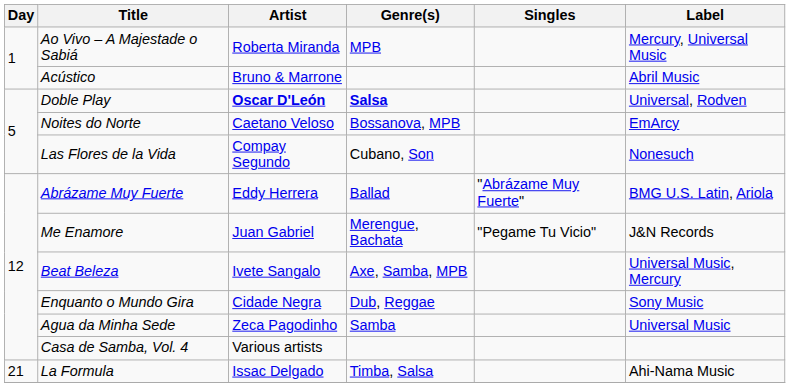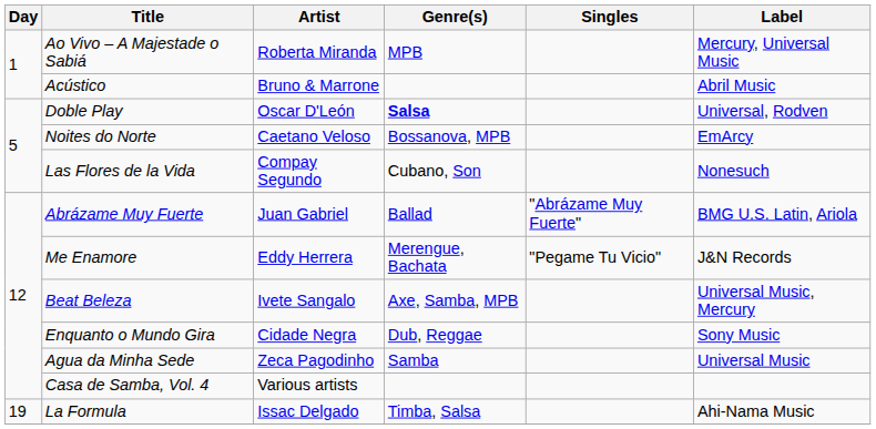 <table class="wikitable sortable" style="text-align: left;">
 <tr>
 <th>Day</th>
 <th>Title</th>
 <th>Artist</th>
 <th>Genre(s)</th>
 <th>Singles</th>
 <th>Label</th>
 </tr>
 <tr>
 <td rowspan="2">1</td>
 <td><em>Ao Vivo – A Majestade o Sabiá</em></td>
 <td><a href='#'>Roberta Miranda</a></td>
 <td><a href='#'>MPB</a></td>
 <td></td>
 <td><a href='#'>Mercury</a>, <a href='#'>Universal Music</a></td>
 </tr>
 <tr>
 <td><em>Acústico</em></td>
 <td><a href='#'>Bruno & Marrone</a></td>
 <td></td>
 <td></td>
 <td><a href='#'>Abril Music</a></td>
 </tr>
 <tr>
 <td rowspan="3">5</td>
 <td><em>Doble Play</em></td>
-<td><strong><a href='#'>Oscar D'León</a></strong></td>
+<td><a href='#'>Oscar D'León</a></td>
 <td><strong><a href='#'>Salsa</a></strong></td>
 <td></td>
 <td><a href='#'>Universal</a>, <a href='#'>Rodven</a></td>
 </tr>
 <tr>
 <td><em>Noites do Norte</em></td>
 <td><a href='#'>Caetano Veloso</a></td>
 <td><a href='#'>Bossanova</a>, <a href='#'>MPB</a></td>
 <td></td>
 <td><a href='#'>EmArcy</a></td>
 </tr>
 <tr>
 <td><em>Las Flores de la Vida</em></td>
 <td><a href='#'>Compay Segundo</a></td>
 <td>Cubano, <a href='#'>Son</a></td>
 <td></td>
 <td><a href='#'>Nonesuch</a></td>
 </tr>
 <tr>
 <td rowspan="6">12</td>
 <td><em><a href='#'>Abrázame Muy Fuerte</a></em></td>
-<td><a href='#'>Eddy Herrera</a></td>
+<td><a href='#'>Juan Gabriel</a></td>
 <td><a href='#'>Ballad</a></td>
 <td>"<a href='#'>Abrázame Muy Fuerte</a>"</td>
 <td><a href='#'>BMG U.S. Latin</a>, <a href='#'>Ariola</a></td>
 </tr>
 <tr>
 <td><em>Me Enamore</em></td>
-<td><a href='#'>Juan Gabriel</a></td>
+<td><a href='#'>Eddy Herrera</a></td>
 <td><a href='#'>Merengue</a>, <a href='#'>Bachata</a></td>
 <td>"Pegame Tu Vicio"</td>
 <td>J&N Records</td>
 </tr>
 <tr>
 <td><em><a href='#'>Beat Beleza</a></em></td>
 <td><a href='#'>Ivete Sangalo</a></td>
 <td><a href='#'>Axe</a>, <a href='#'>Samba</a>, <a href='#'>MPB</a></td>
 <td></td>
 <td><a href='#'>Universal Music</a>, <a href='#'>Mercury</a></td>
 </tr>
 <tr>
 <td><em>Enquanto o Mundo Gira</em></td>
 <td><a href='#'>Cidade Negra</a></td>
 <td><a href='#'>Dub</a>, <a href='#'>Reggae</a></td>
 <td></td>
 <td><a href='#'>Sony Music</a></td>
 </tr>
 <tr>
 <td><em> Agua da Minha Sede</em></td>
 <td><a href='#'>Zeca Pagodinho</a></td>
 <td><a href='#'>Samba</a></td>
 <td></td>
 <td><a href='#'>Universal Music</a></td>
 </tr>
 <tr>
 <td><em>Casa de Samba, Vol. 4</em></td>
 <td>Various artists</td>
 <td></td>
 <td></td>
 <td></td>
 </tr>
 <tr>
-<td>21</td>
+<td>19</td>
 <td><em>La Formula</em></td>
 <td><a href='#'>Issac Delgado</a></td>
 <td><a href='#'>Timba</a>, <a href='#'>Salsa</a></td>
 <td></td>
 <td>Ahi-Nama Music</td>
 </tr>
 <tr>
 </tr>
 </table>
